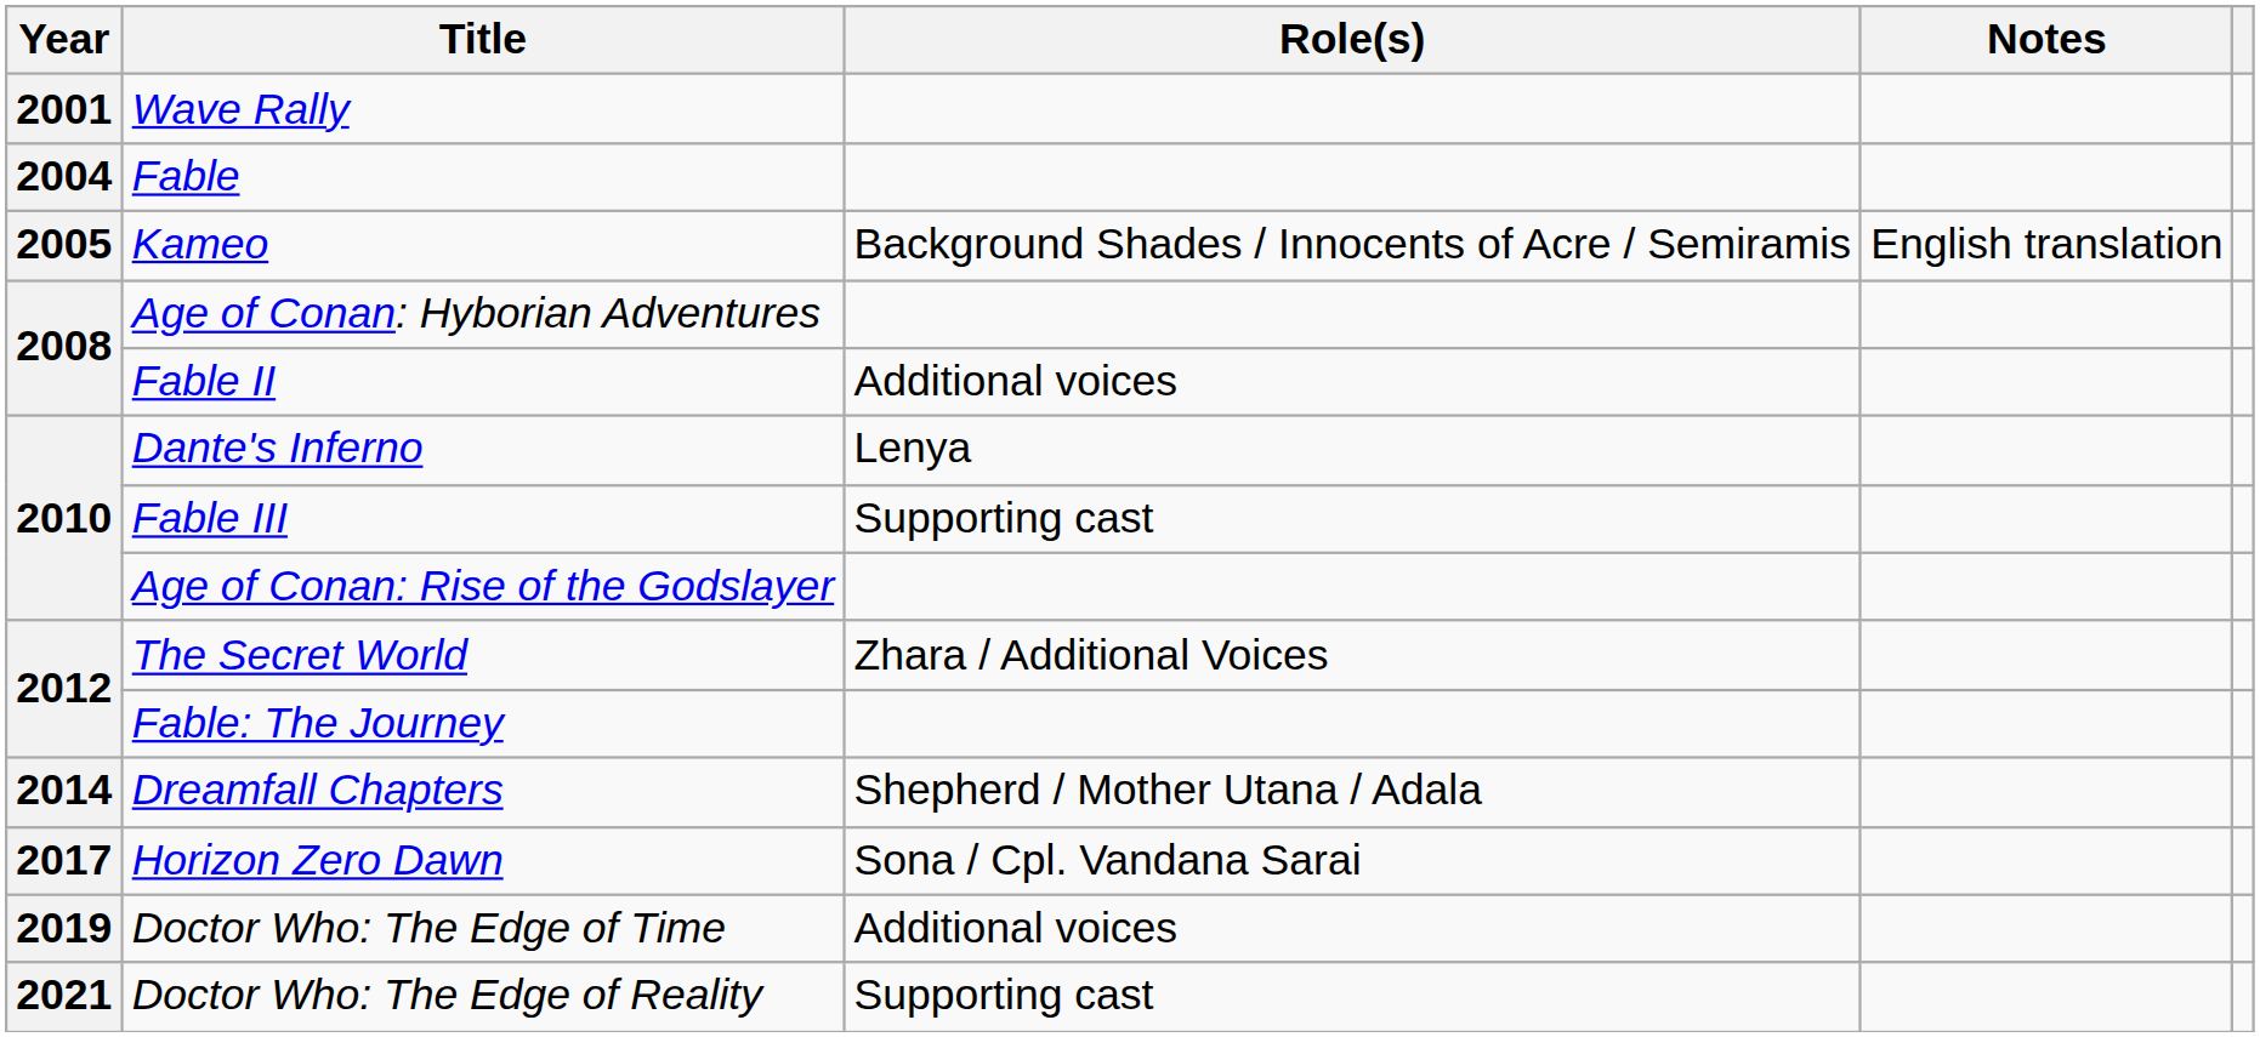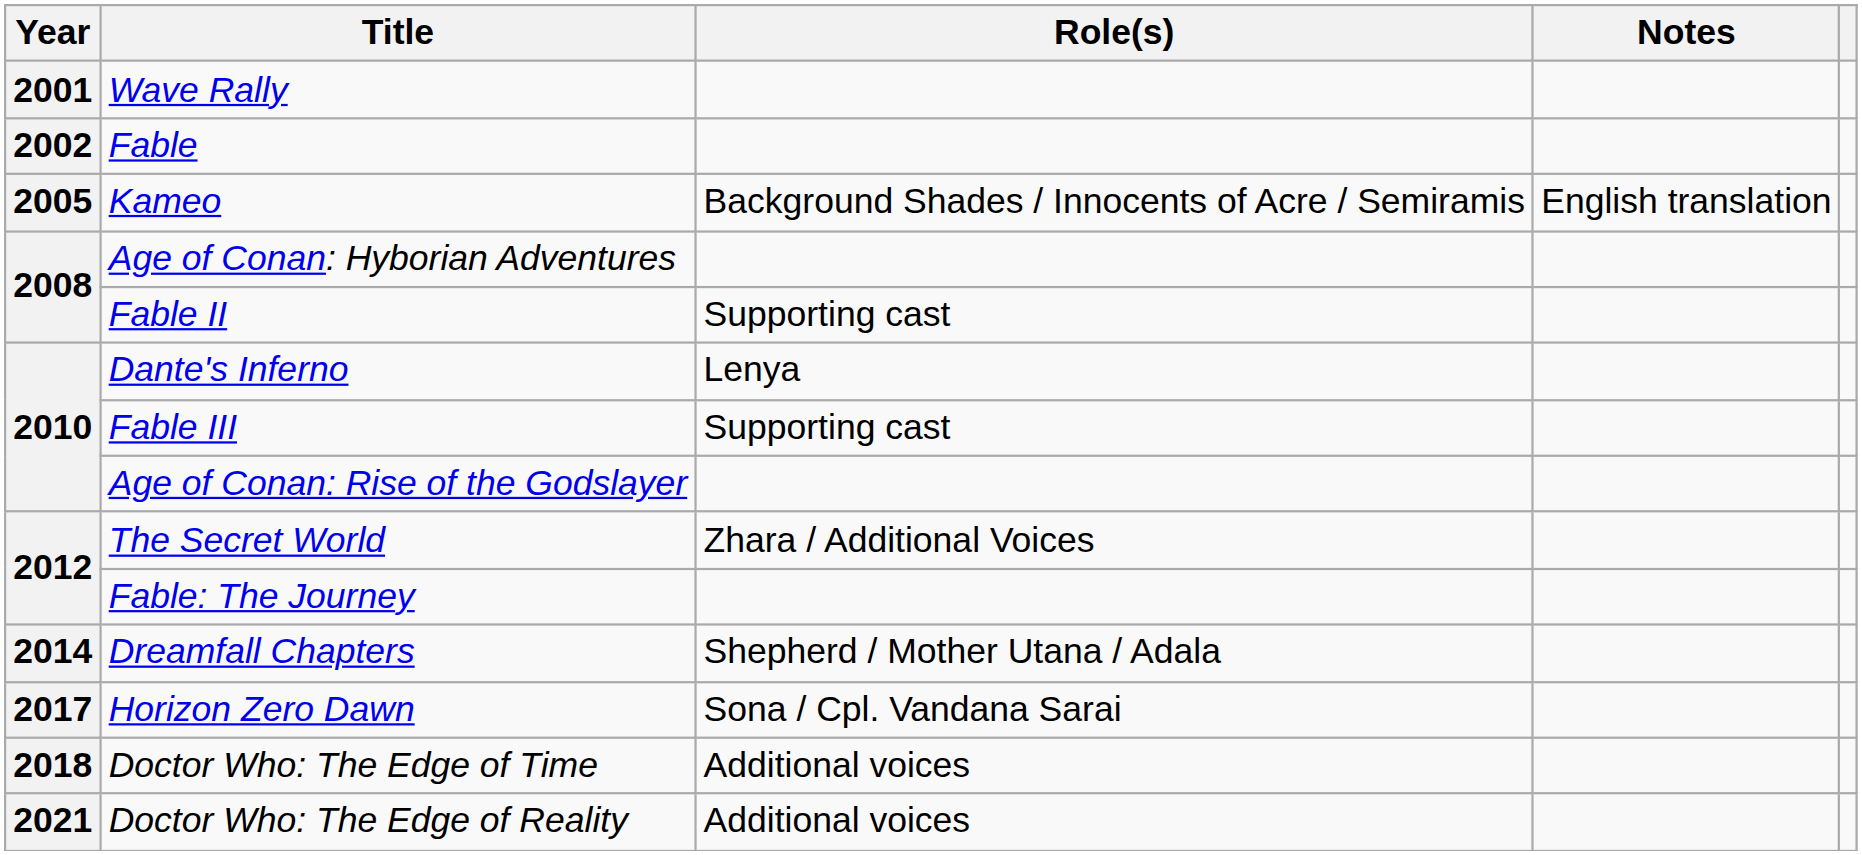 <table class="wikitable">
 <tr>
 <th>Year</th>
 <th>Title</th>
 <th>Role(s)</th>
 <th>Notes</th>
 <th></th>
 </tr>
 <tr>
 <th>2001</th>
 <td><em><a href='#'>Wave Rally</a></em></td>
 <td></td>
 <td></td>
 <td></td>
 </tr>
 <tr>
-<th>2004</th>
+<th>2002</th>
 <td><em><a href='#'>Fable</a></em></td>
 <td></td>
 <td></td>
 <td></td>
 </tr>
 <tr>
 <th>2005</th>
 <td><em><a href='#'>Kameo</a></em></td>
 <td>Background Shades / Innocents of Acre / Semiramis</td>
 <td>English translation</td>
 <td></td>
 </tr>
 <tr>
 <th rowspan="2">2008</th>
 <td><em><a href='#'>Age of Conan</a>: Hyborian Adventures</em></td>
 <td></td>
 <td></td>
 <td></td>
 </tr>
 <tr>
 <td><em><a href='#'>Fable II</a></em></td>
-<td>Additional voices</td>
+<td>Supporting cast</td>
 <td></td>
 <td></td>
 </tr>
 <tr>
 <th rowspan="3">2010</th>
 <td><em><a href='#'>Dante's Inferno</a></em></td>
 <td>Lenya</td>
 <td></td>
 <td></td>
 </tr>
 <tr>
 <td><em><a href='#'>Fable III</a></em></td>
 <td>Supporting cast</td>
 <td></td>
 <td></td>
 </tr>
 <tr>
 <td><em><a href='#'>Age of Conan: Rise of the Godslayer</a></em></td>
 <td></td>
 <td></td>
 <td></td>
 </tr>
 <tr>
 <th rowspan="2">2012</th>
 <td><em><a href='#'>The Secret World</a></em></td>
 <td>Zhara / Additional Voices</td>
 <td></td>
 <td></td>
 </tr>
 <tr>
 <td><em><a href='#'>Fable: The Journey</a></em></td>
 <td></td>
 <td></td>
 <td></td>
 </tr>
 <tr>
 <th>2014</th>
 <td><em><a href='#'>Dreamfall Chapters</a></em></td>
 <td>Shepherd / Mother Utana / Adala</td>
 <td></td>
 <td></td>
 </tr>
 <tr>
 <th>2017</th>
 <td><em><a href='#'>Horizon Zero Dawn</a></em></td>
 <td>Sona / Cpl. Vandana Sarai</td>
 <td></td>
 <td></td>
 </tr>
 <tr>
-<th>2019</th>
+<th>2018</th>
 <td><em>Doctor Who: The Edge of Time</em></td>
 <td>Additional voices</td>
 <td></td>
 <td></td>
 </tr>
 <tr>
 <th>2021</th>
 <td><em>Doctor Who: The Edge of Reality</em></td>
-<td>Supporting cast</td>
+<td>Additional voices</td>
 <td></td>
 <td></td>
 </tr>
 </table>
